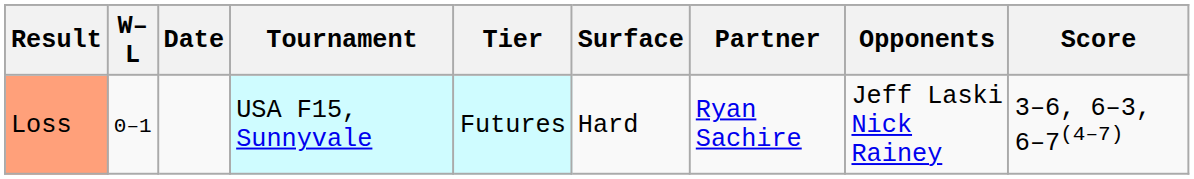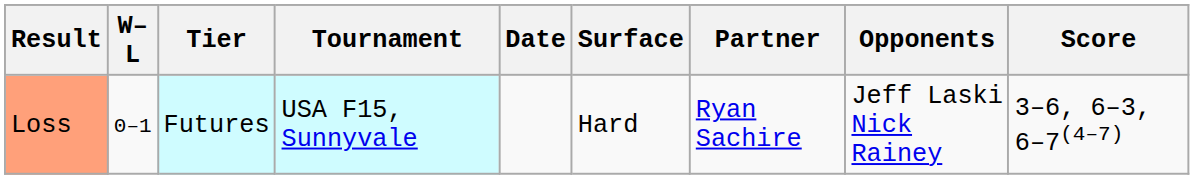 <table class="sortable wikitable">
 <tr>
 <th>Result</th>
 <th class="unsortable">W–L</th>
+<th>Tier</th>
+<th>Tournament</th>
 <th>Date</th>
-<th>Tournament</th>
-<th>Tier</th>
 <th>Surface</th>
 <th>Partner</th>
 <th>Opponents</th>
 <th class="unsortable">Score</th>
 </tr>
 <tr>
 <td style="background:#ffa07a;">Loss</td>
 <td><small>0–1</small></td>
+<td style="background:#cffcff;">Futures</td>
+<td style="background:#cffcff;">USA F15, <a href='#'>Sunnyvale</a></td>
 <td></td>
-<td style="background:#cffcff;">USA F15, <a href='#'>Sunnyvale</a></td>
-<td style="background:#cffcff;">Futures</td>
 <td>Hard</td>
 <td> <a href='#'>Ryan Sachire</a></td>
 <td> Jeff Laski <br>  <a href='#'>Nick Rainey</a></td>
 <td>3–6, 6–3, 6–7<sup>(4–7)</sup></td>
 </tr>
 </table>
